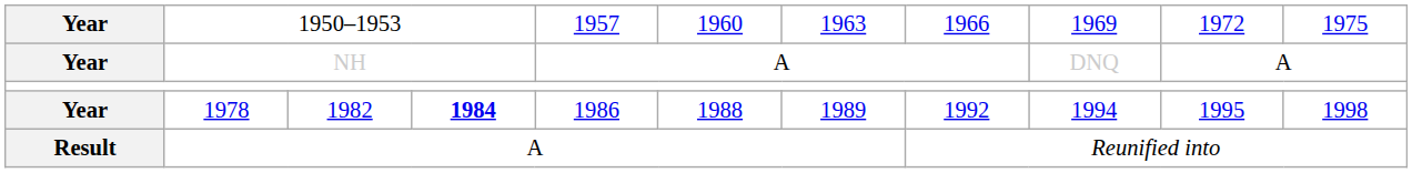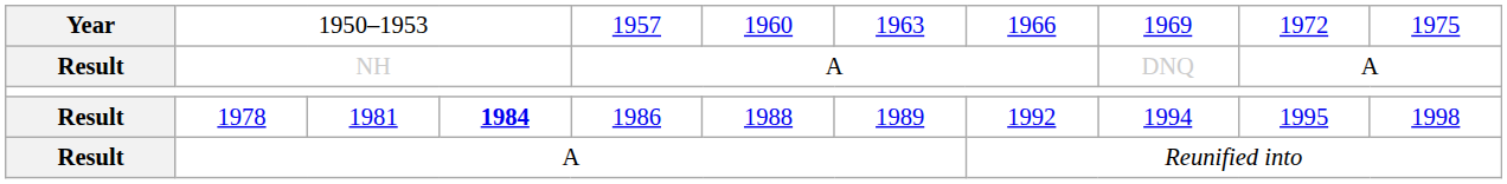 <table class="wikitable" style="text-align:center; font-size:90%; background:white;" width="100%">
 <tr>
 <th>Year</th>
 <td colspan="3">1950–1953</td>
 <td><a href='#'>1957</a></td>
 <td><a href='#'>1960</a></td>
 <td><a href='#'>1963</a></td>
 <td><a href='#'>1966</a></td>
 <td><a href='#'>1969</a></td>
 <td><a href='#'>1972</a></td>
 <td><a href='#'>1975</a></td>
 </tr>
 <tr>
-<th>Year</th>
+<th>Result</th>
 <td colspan="3" style="color:#ccc">NH</td>
 <td colspan="4">A</td>
 <td style="color:#ccc">DNQ</td>
 <td colspan="2">A</td>
 </tr>
 <tr>
 <td colspan="11"></td>
 </tr>
 <tr>
-<th>Year</th>
+<th>Result</th>
 <td><a href='#'>1978</a></td>
-<td><a href='#'>1982</a></td>
+<td><a href='#'>1981</a></td>
 <td><strong><a href='#'>1984</a></strong></td>
 <td><a href='#'>1986</a></td>
 <td><a href='#'>1988</a></td>
 <td><a href='#'>1989</a></td>
 <td><a href='#'>1992</a></td>
 <td><a href='#'>1994</a></td>
 <td><a href='#'>1995</a></td>
 <td><a href='#'>1998</a></td>
 </tr>
 <tr>
 <th>Result</th>
 <td colspan="6">A</td>
 <td colspan="4"><em>Reunified into </em></td>
 </tr>
 </table>
